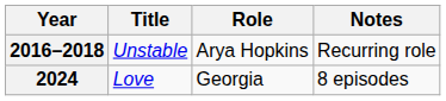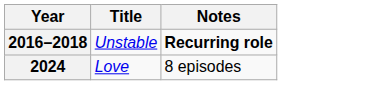 <table class="wikitable plainrowheaders sortable">
 <tr>
 <th scope="col">Year</th>
 <th scope="col" class="unsortable">Title</th>
-<th scope="col" class="unsortable">Role</th>
 <th scope="col" class="unsortable">Notes</th>
 </tr>
 <tr>
 <th scope="row">2016–2018</th>
 <td><em><a href='#'>Unstable</a></em></td>
-<td>Arya Hopkins</td>
-<td>Recurring role</td>
+<td><strong>Recurring role</strong></td>
 </tr>
 <tr>
 <th scope="row">2024</th>
 <td><em><a href='#'>Love</a></em></td>
-<td>Georgia</td>
 <td>8 episodes</td>
 </tr>
 </table>
